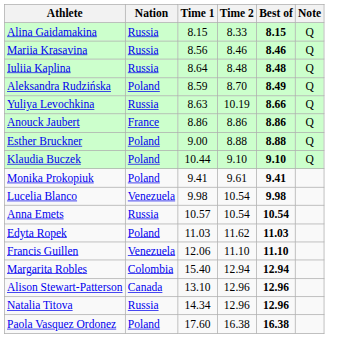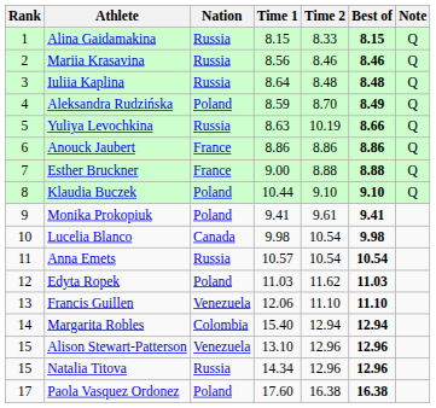 <table class="wikitable sortable" style="text-align:center">
 <tr>
+<th>Rank</th>
 <th>Athlete</th>
 <th>Nation</th>
 <th>Time 1</th>
 <th>Time 2</th>
 <th>Best of</th>
 <th>Note</th>
 </tr>
 <tr bgcolor=ccffcc>
+<td>1</td>
 <td align=left><a href='#'>Alina Gaidamakina</a></td>
 <td align=left> <a href='#'>Russia</a></td>
 <td>8.15</td>
 <td>8.33</td>
 <td><strong>8.15</strong></td>
 <td>Q</td>
 </tr>
 <tr bgcolor=ccffcc>
+<td>2</td>
 <td align=left><a href='#'>Mariia Krasavina</a></td>
 <td align=left> <a href='#'>Russia</a></td>
 <td>8.56</td>
 <td>8.46</td>
 <td><strong>8.46</strong></td>
 <td>Q</td>
 </tr>
 <tr bgcolor=ccffcc>
+<td>3</td>
 <td align=left><a href='#'>Iuliia Kaplina</a></td>
 <td align=left> <a href='#'>Russia</a></td>
 <td>8.64</td>
 <td>8.48</td>
 <td><strong>8.48</strong></td>
 <td>Q</td>
 </tr>
 <tr bgcolor=ccffcc>
+<td>4</td>
 <td align=left><a href='#'>Aleksandra Rudzińska</a></td>
 <td align=left> <a href='#'>Poland</a></td>
 <td>8.59</td>
 <td>8.70</td>
 <td><strong>8.49</strong></td>
 <td>Q</td>
 </tr>
 <tr bgcolor=ccffcc>
+<td>5</td>
 <td align=left><a href='#'>Yuliya Levochkina</a></td>
 <td align=left> <a href='#'>Russia</a></td>
 <td>8.63</td>
 <td>10.19</td>
 <td><strong>8.66</strong></td>
 <td>Q</td>
 </tr>
 <tr bgcolor=ccffcc>
+<td>6</td>
 <td align=left><a href='#'>Anouck Jaubert</a></td>
 <td align=left> <a href='#'>France</a></td>
 <td>8.86</td>
 <td>8.86</td>
 <td><strong>8.86</strong></td>
 <td>Q</td>
 </tr>
 <tr bgcolor=ccffcc>
+<td>7</td>
 <td align=left><a href='#'>Esther Bruckner</a></td>
-<td align=left> <a href='#'>Poland</a></td>
+<td align=left> <a href='#'>France</a></td>
 <td>9.00</td>
 <td>8.88</td>
 <td><strong>8.88</strong></td>
 <td>Q</td>
 </tr>
 <tr bgcolor=ccffcc>
+<td>8</td>
 <td align=left><a href='#'>Klaudia Buczek</a></td>
 <td align=left> <a href='#'>Poland</a></td>
 <td>10.44</td>
 <td>9.10</td>
 <td><strong>9.10</strong></td>
 <td>Q</td>
 </tr>
 <tr>
+<td>9</td>
 <td align=left><a href='#'>Monika Prokopiuk</a></td>
 <td align=left> <a href='#'>Poland</a></td>
 <td>9.41</td>
 <td>9.61</td>
 <td><strong>9.41</strong></td>
 <td></td>
 </tr>
 <tr>
+<td>10</td>
 <td align=left><a href='#'>Lucelia Blanco</a></td>
-<td align=left> <a href='#'>Venezuela</a></td>
+<td align=left> <a href='#'>Canada</a></td>
 <td>9.98</td>
 <td>10.54</td>
 <td><strong>9.98</strong></td>
 <td></td>
 </tr>
 <tr>
+<td>11</td>
 <td align=left><a href='#'>Anna Emets</a></td>
 <td align=left> <a href='#'>Russia</a></td>
 <td>10.57</td>
 <td>10.54</td>
 <td><strong>10.54</strong></td>
 <td></td>
 </tr>
 <tr>
+<td>12</td>
 <td align=left><a href='#'>Edyta Ropek</a></td>
 <td align=left> <a href='#'>Poland</a></td>
 <td>11.03</td>
 <td>11.62</td>
 <td><strong>11.03</strong></td>
 <td></td>
 </tr>
 <tr>
+<td>13</td>
 <td align=left><a href='#'>Francis Guillen</a></td>
 <td align=left> <a href='#'>Venezuela</a></td>
 <td>12.06</td>
 <td>11.10</td>
 <td><strong>11.10</strong></td>
 <td></td>
 </tr>
 <tr>
+<td>14</td>
 <td align=left><a href='#'>Margarita Robles</a></td>
 <td align=left> <a href='#'>Colombia</a></td>
 <td>15.40</td>
 <td>12.94</td>
 <td><strong>12.94</strong></td>
 <td></td>
 </tr>
 <tr>
+<td>15</td>
 <td align=left><a href='#'>Alison Stewart-Patterson</a></td>
-<td align=left> <a href='#'>Canada</a></td>
+<td align=left> <a href='#'>Venezuela</a></td>
 <td>13.10</td>
 <td>12.96</td>
 <td><strong>12.96</strong></td>
 <td></td>
 </tr>
 <tr>
+<td>15</td>
 <td align=left><a href='#'>Natalia Titova</a></td>
 <td align=left> <a href='#'>Russia</a></td>
 <td>14.34</td>
 <td>12.96</td>
 <td><strong>12.96</strong></td>
 <td></td>
 </tr>
 <tr>
+<td>17</td>
 <td align=left><a href='#'>Paola Vasquez Ordonez</a></td>
 <td align=left> <a href='#'>Poland</a></td>
 <td>17.60</td>
 <td>16.38</td>
 <td><strong>16.38</strong></td>
 <td></td>
 </tr>
 </table>
